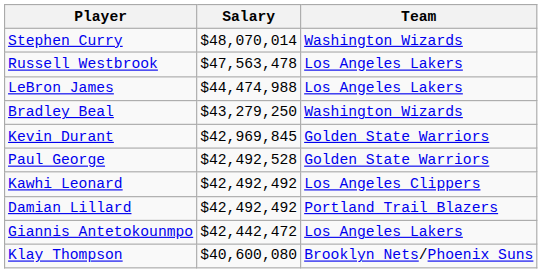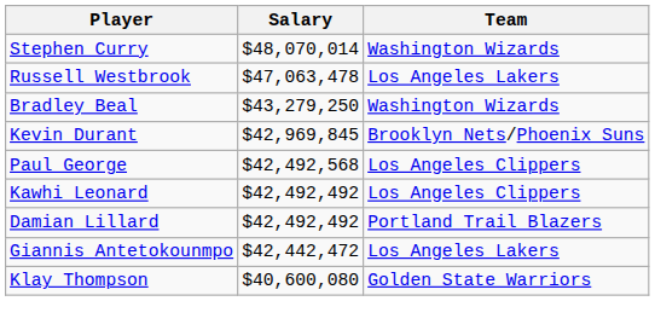 <table class="wikitable">
 <tr>
 <th>Player</th>
 <th>Salary</th>
 <th>Team</th>
 </tr>
 <tr>
 <td><a href='#'>Stephen Curry</a></td>
 <td>$48,070,014</td>
 <td><a href='#'>Washington Wizards</a></td>
 </tr>
 <tr>
 <td><a href='#'>Russell Westbrook</a></td>
-<td>$47,563,478</td>
-<td><a href='#'>Los Angeles Lakers</a></td>
-</tr>
-<tr>
-<td><a href='#'>LeBron James</a></td>
-<td>$44,474,988</td>
+<td>$47,063,478</td>
 <td><a href='#'>Los Angeles Lakers</a></td>
 </tr>
 <tr>
 <td><a href='#'>Bradley Beal</a></td>
 <td>$43,279,250</td>
 <td><a href='#'>Washington Wizards</a></td>
 </tr>
 <tr>
 <td><a href='#'>Kevin Durant</a></td>
 <td>$42,969,845</td>
-<td><a href='#'>Golden State Warriors</a></td>
+<td><a href='#'>Brooklyn Nets</a>/<a href='#'>Phoenix Suns</a></td>
 </tr>
 <tr>
 <td><a href='#'>Paul George</a></td>
-<td>$42,492,528</td>
-<td><a href='#'>Golden State Warriors</a></td>
+<td>$42,492,568</td>
+<td><a href='#'>Los Angeles Clippers</a></td>
 </tr>
 <tr>
 <td><a href='#'>Kawhi Leonard</a></td>
 <td>$42,492,492</td>
 <td><a href='#'>Los Angeles Clippers</a></td>
 </tr>
 <tr>
 <td><a href='#'>Damian Lillard</a></td>
 <td>$42,492,492</td>
 <td><a href='#'>Portland Trail Blazers</a></td>
 </tr>
 <tr>
 <td><a href='#'>Giannis Antetokounmpo</a></td>
 <td>$42,442,472</td>
 <td><a href='#'>Los Angeles Lakers</a></td>
 </tr>
 <tr>
 <td><a href='#'>Klay Thompson</a></td>
 <td>$40,600,080</td>
-<td><a href='#'>Brooklyn Nets</a>/<a href='#'>Phoenix Suns</a></td>
+<td><a href='#'>Golden State Warriors</a></td>
 </tr>
 </table>
